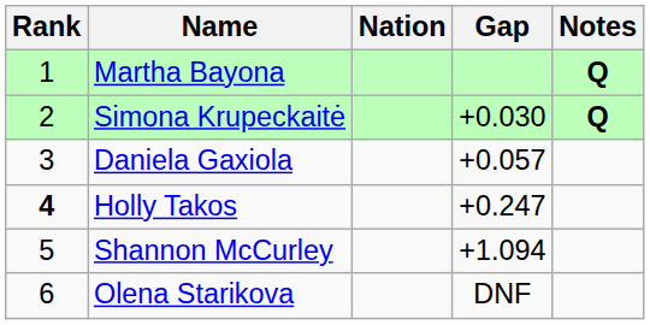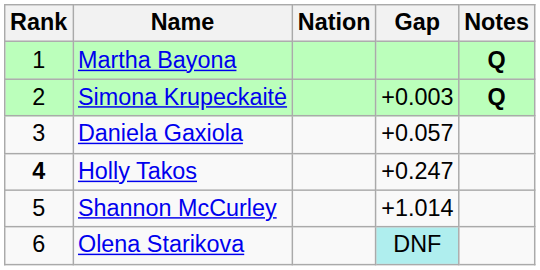 <table class="wikitable sortable" style="text-align:center">
 <tr>
 <th>Rank</th>
 <th>Name</th>
 <th>Nation</th>
 <th>Gap</th>
 <th>Notes</th>
 </tr>
 <tr bgcolor=bbffbb>
 <td>1</td>
 <td align=left><a href='#'>Martha Bayona</a></td>
 <td align=left></td>
 <td></td>
 <td><strong>Q</strong></td>
 </tr>
 <tr bgcolor=bbffbb>
 <td>2</td>
 <td align=left><a href='#'>Simona Krupeckaitė</a></td>
 <td align=left></td>
-<td>+0.030</td>
+<td>+0.003</td>
 <td><strong>Q</strong></td>
 </tr>
 <tr>
 <td>3</td>
 <td align=left><a href='#'>Daniela Gaxiola</a></td>
 <td align=left></td>
 <td>+0.057</td>
 <td></td>
 </tr>
 <tr>
 <td><strong>4</strong></td>
 <td align=left><a href='#'>Holly Takos</a></td>
 <td align=left></td>
 <td>+0.247</td>
 <td></td>
 </tr>
 <tr>
 <td>5</td>
 <td align=left><a href='#'>Shannon McCurley</a></td>
 <td align=left></td>
-<td>+1.094</td>
+<td>+1.014</td>
 <td></td>
 </tr>
 <tr>
 <td>6</td>
 <td align=left><a href='#'>Olena Starikova</a></td>
 <td align=left></td>
-<td>DNF</td>
+<td style="background: paleturquoise;">DNF</td>
 <td></td>
 </tr>
 </table>
